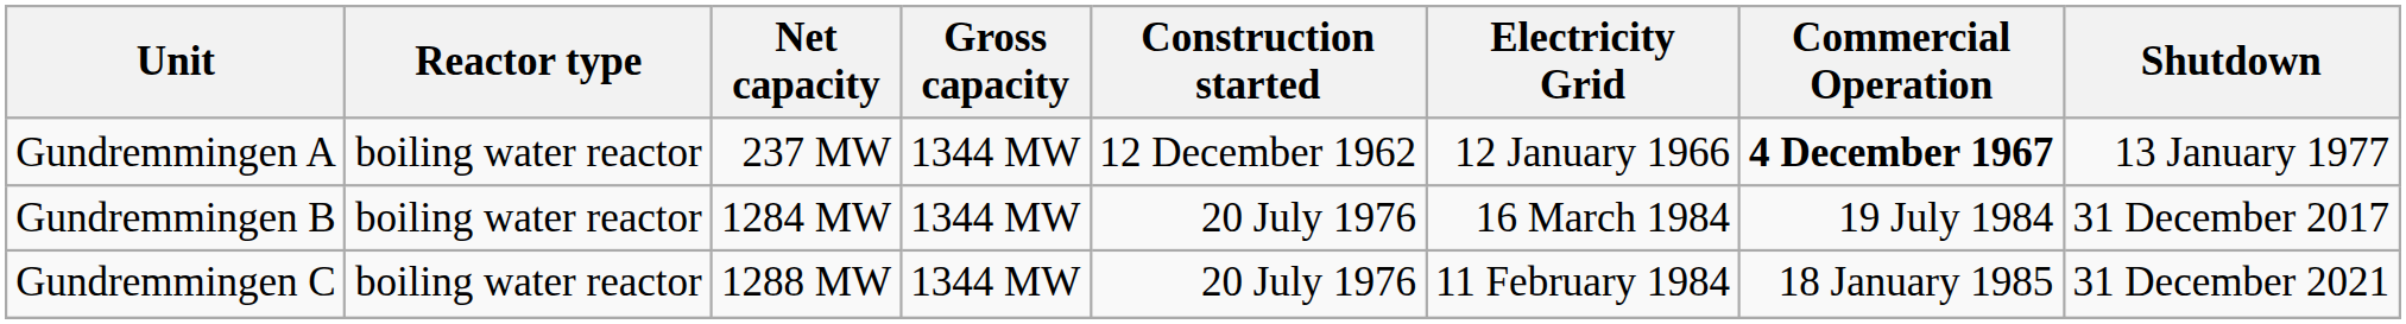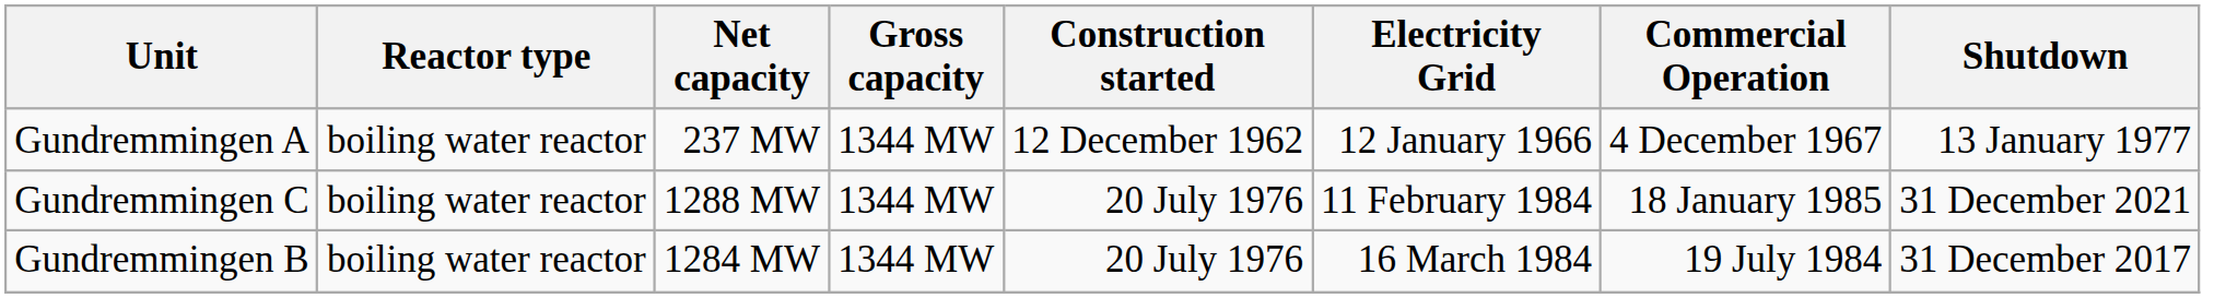 <table class="wikitable">
 <tr>
 <th>Unit</th>
 <th>Reactor type</th>
 <th>Net<br>capacity</th>
 <th>Gross<br>capacity</th>
 <th>Construction<br>started</th>
 <th>Electricity<br>Grid</th>
 <th>Commercial<br>Operation</th>
 <th>Shutdown</th>
 </tr>
 <tr>
 <td>Gundremmingen A</td>
 <td>boiling water reactor</td>
 <td align="right">237 MW</td>
 <td align="right">1344 MW</td>
 <td align="right">12 December 1962</td>
 <td align="right">12 January 1966</td>
-<td align="right"><strong>4 December 1967</strong></td>
+<td align="right">4 December 1967</td>
 <td align="right">13 January 1977</td>
+</tr>
+<tr>
+<td>Gundremmingen C</td>
+<td>boiling water reactor</td>
+<td align="right">1288 MW</td>
+<td align="right">1344 MW</td>
+<td align="right">20 July 1976</td>
+<td align="right">11 February 1984</td>
+<td align="right">18 January 1985</td>
+<td align="right">31 December 2021</td>
 </tr>
 <tr>
 <td>Gundremmingen B</td>
 <td>boiling water reactor</td>
 <td align="right">1284 MW</td>
 <td align="right">1344 MW</td>
 <td align="right">20 July 1976</td>
 <td align="right">16 March 1984</td>
 <td align="right">19 July 1984</td>
 <td align="right">31 December 2017</td>
 </tr>
 <tr>
-<td>Gundremmingen C</td>
-<td>boiling water reactor</td>
-<td align="right">1288 MW</td>
-<td align="right">1344 MW</td>
-<td align="right">20 July 1976</td>
-<td align="right">11 February 1984</td>
-<td align="right">18 January 1985</td>
-<td align="right">31 December 2021</td>
-</tr>
-<tr>
 </tr>
 </table>
